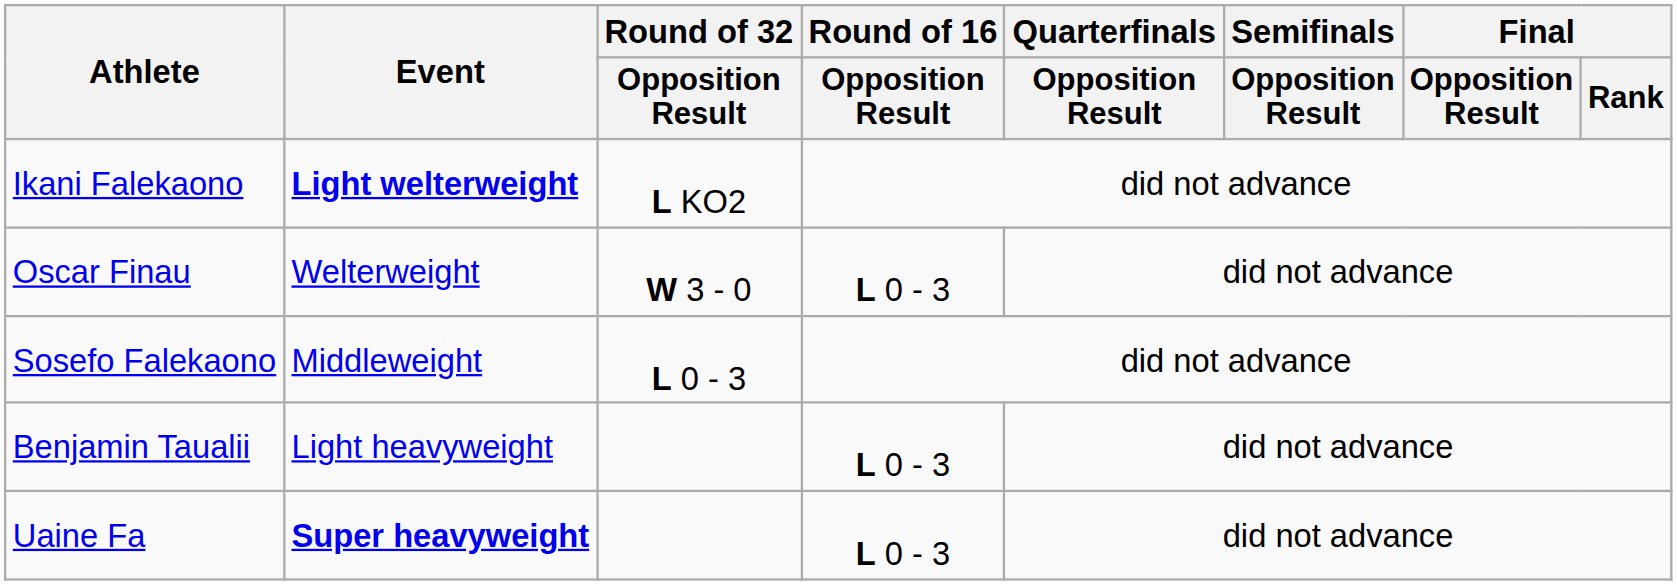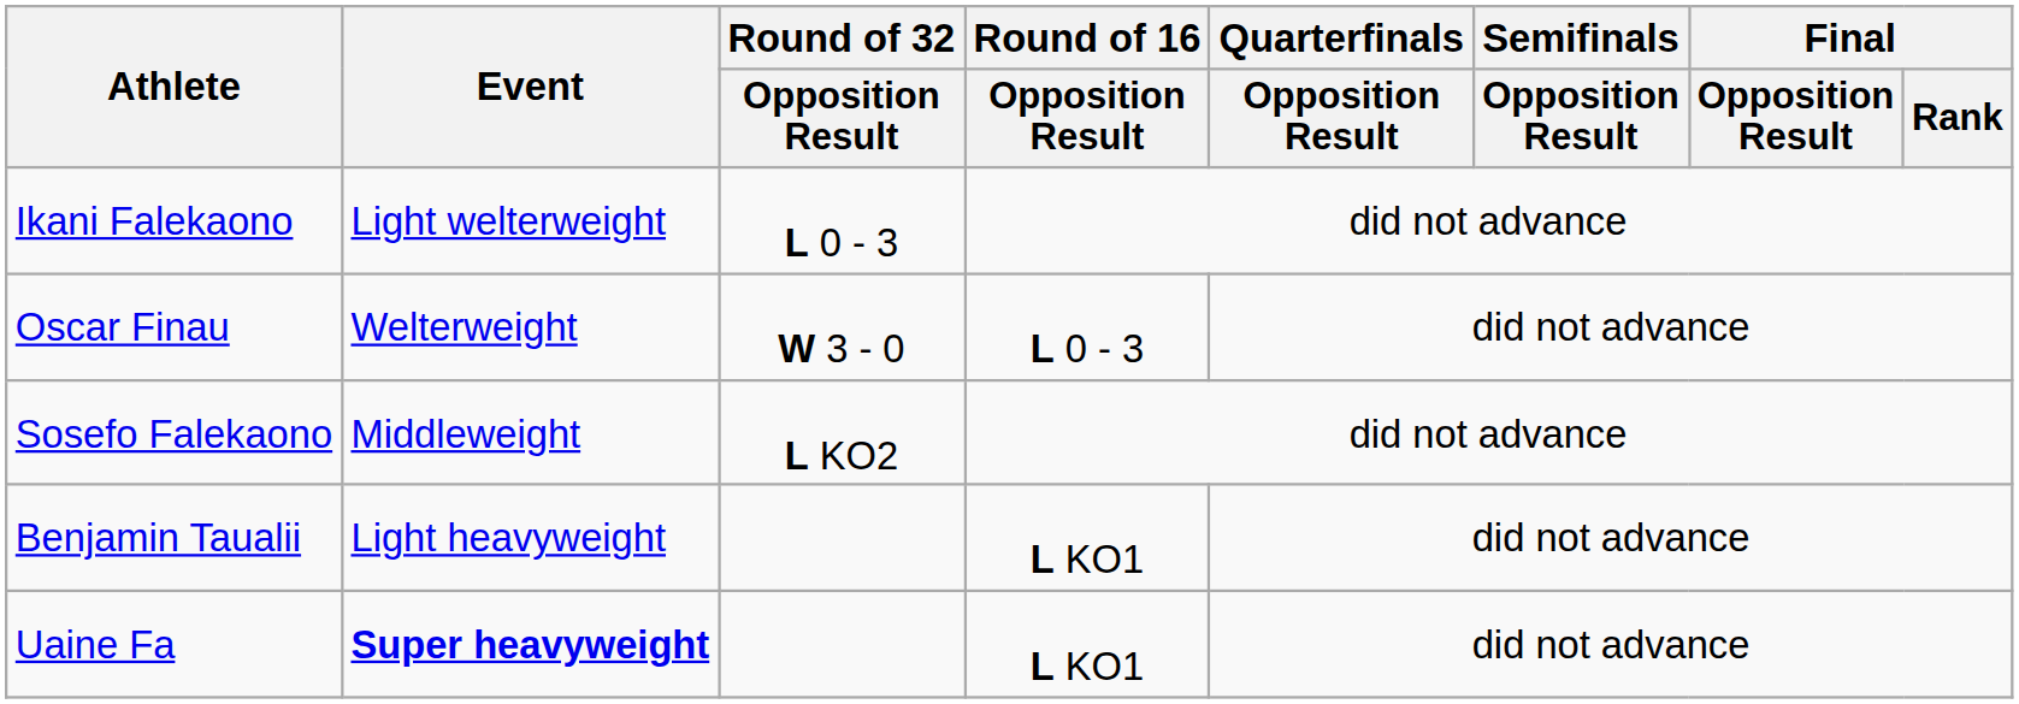 <table class="wikitable" style="font-size:90%;">
 <tr>
 <th rowspan=2>Athlete</th>
 <th rowspan=2>Event</th>
 <th>Round of 32</th>
 <th>Round of 16</th>
 <th>Quarterfinals</th>
 <th>Semifinals</th>
 <th colspan=2>Final</th>
 </tr>
 <tr style="font-size:95%">
 <th>Opposition<br>Result</th>
 <th>Opposition<br>Result</th>
 <th>Opposition<br>Result</th>
 <th>Opposition<br>Result</th>
 <th>Opposition<br>Result</th>
 <th>Rank</th>
 </tr>
 <tr align=center>
 <td align=left><a href='#'>Ikani Falekaono</a></td>
-<td align=left><strong><a href='#'>Light welterweight</a></strong></td>
-<td><br><strong>L</strong> KO2</td>
+<td align=left><a href='#'>Light welterweight</a></td>
+<td><br><strong>L</strong> 0 - 3</td>
 <td colspan=5>did not advance</td>
 </tr>
 <tr align=center>
 <td align=left><a href='#'>Oscar Finau</a></td>
 <td align=left><a href='#'>Welterweight</a></td>
 <td><br><strong>W</strong> 3 - 0</td>
 <td><br><strong>L</strong> 0 - 3</td>
 <td colspan=4>did not advance</td>
 </tr>
 <tr align=center>
 <td align=left><a href='#'>Sosefo Falekaono</a></td>
 <td align=left><a href='#'>Middleweight</a></td>
-<td><br><strong>L</strong> 0 - 3</td>
+<td><br><strong>L</strong> KO2</td>
 <td colspan=5>did not advance</td>
 </tr>
 <tr align=center>
 <td align=left><a href='#'>Benjamin Taualii</a></td>
 <td align=left><a href='#'>Light heavyweight</a></td>
 <td></td>
-<td><br><strong>L</strong> 0 - 3</td>
+<td><br><strong>L</strong> KO1</td>
 <td colspan=4>did not advance</td>
 </tr>
 <tr align=center>
 <td align=left><a href='#'>Uaine Fa</a></td>
 <td align=left><strong><a href='#'>Super heavyweight</a></strong></td>
 <td></td>
-<td><br><strong>L</strong> 0 - 3</td>
+<td><br><strong>L</strong> KO1</td>
 <td colspan=4>did not advance</td>
 </tr>
 </table>
